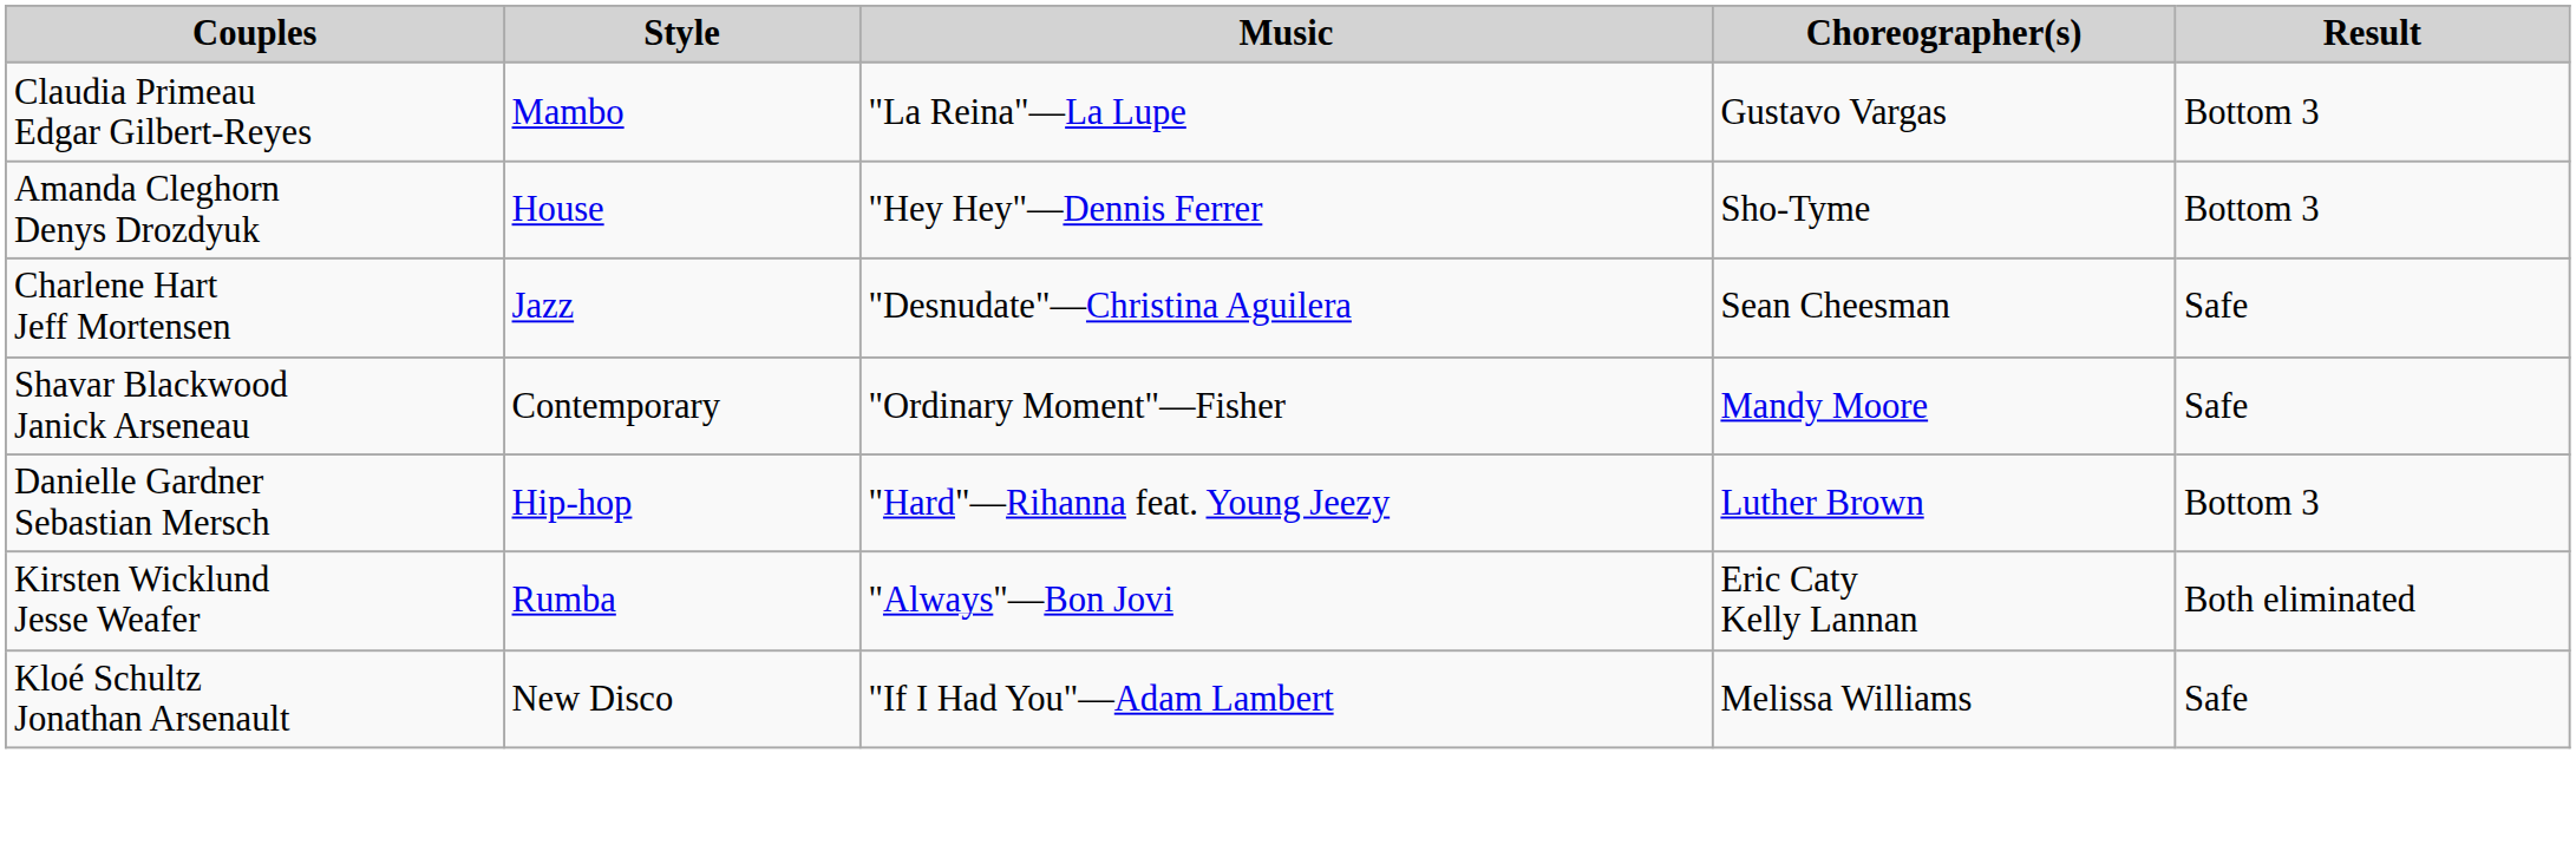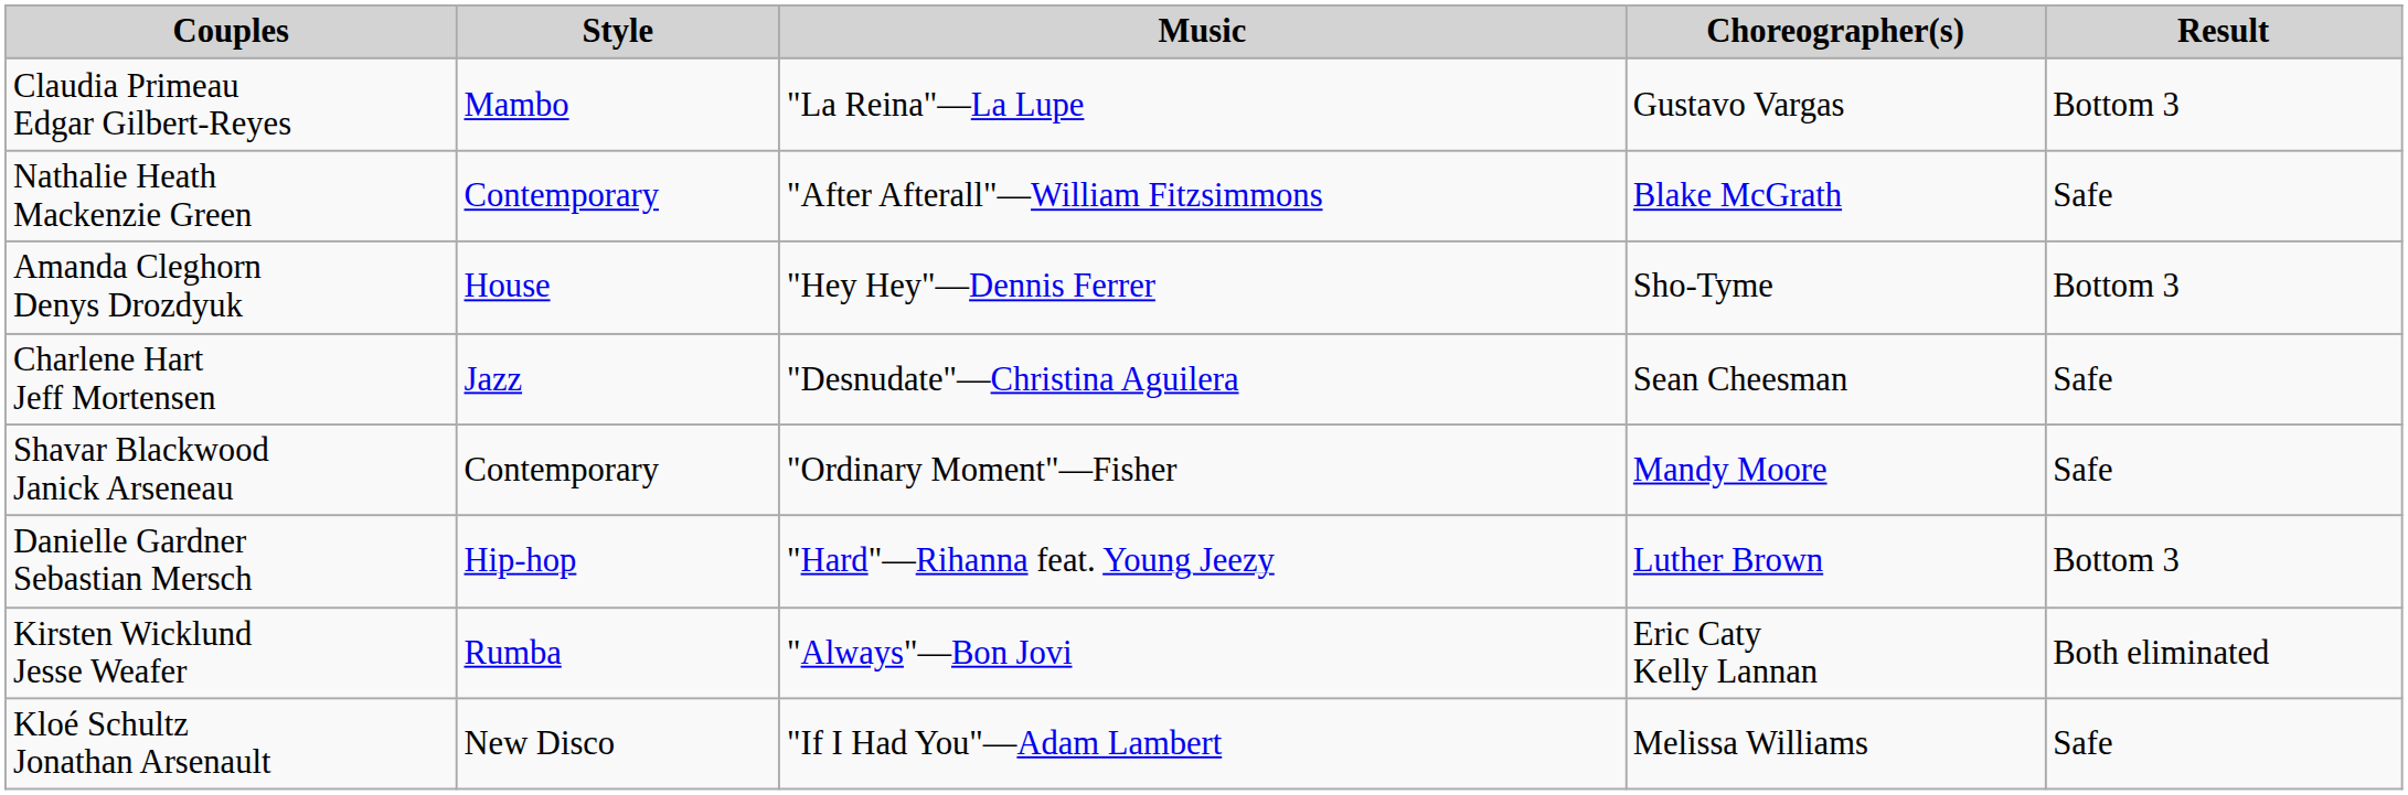 <table class="wikitable" width="90%">
 <tr bgcolor="lightgrey">
 <td align="center"><strong>Couples</strong></td>
 <td align="center"><strong>Style</strong></td>
 <td align="center"><strong>Music</strong></td>
 <td align="center"><strong>Choreographer(s)</strong></td>
 <td align="center"><strong>Result</strong></td>
 </tr>
 <tr>
 <td>Claudia Primeau<br>Edgar Gilbert-Reyes</td>
 <td><a href='#'>Mambo</a></td>
 <td>"La Reina"—<a href='#'>La Lupe</a></td>
 <td>Gustavo Vargas</td>
 <td>Bottom 3</td>
+</tr>
+<tr>
+<td>Nathalie Heath<br>Mackenzie Green</td>
+<td><a href='#'>Contemporary</a></td>
+<td>"After Afterall"—<a href='#'>William Fitzsimmons</a></td>
+<td><a href='#'>Blake McGrath</a></td>
+<td>Safe</td>
 </tr>
 <tr>
 <td>Amanda Cleghorn<br>Denys Drozdyuk</td>
 <td><a href='#'>House</a></td>
 <td>"Hey Hey"—<a href='#'>Dennis Ferrer</a></td>
 <td>Sho-Tyme</td>
 <td>Bottom 3</td>
 </tr>
 <tr>
 <td>Charlene Hart<br>Jeff Mortensen</td>
 <td><a href='#'>Jazz</a></td>
 <td>"Desnudate"—<a href='#'>Christina Aguilera</a></td>
 <td>Sean Cheesman</td>
 <td>Safe</td>
 </tr>
 <tr>
 <td>Shavar Blackwood<br>Janick Arseneau</td>
 <td>Contemporary</td>
 <td>"Ordinary Moment"—Fisher</td>
 <td><a href='#'>Mandy Moore</a></td>
 <td>Safe</td>
 </tr>
 <tr>
 <td>Danielle Gardner<br>Sebastian Mersch</td>
 <td><a href='#'>Hip-hop</a></td>
 <td>"<a href='#'>Hard</a>"—<a href='#'>Rihanna</a> feat. <a href='#'>Young Jeezy</a></td>
 <td><a href='#'>Luther Brown</a></td>
 <td>Bottom 3</td>
 </tr>
 <tr>
 <td>Kirsten Wicklund<br>Jesse Weafer</td>
 <td><a href='#'>Rumba</a></td>
 <td>"<a href='#'>Always</a>"—<a href='#'>Bon Jovi</a></td>
 <td>Eric Caty<br>Kelly Lannan</td>
 <td>Both eliminated</td>
 </tr>
 <tr>
 <td>Kloé Schultz<br>Jonathan Arsenault</td>
 <td>New Disco</td>
 <td>"If I Had You"—<a href='#'>Adam Lambert</a></td>
 <td>Melissa Williams</td>
 <td>Safe</td>
 </tr>
 </table>
